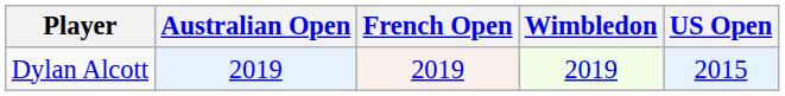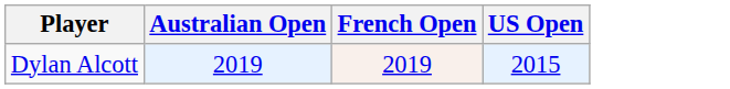 <table class="wikitable sortable" style="text-align:center">
 <tr>
 <th>Player</th>
 <th><a href='#'>Australian Open</a></th>
 <th><a href='#'>French Open</a></th>
-<th><a href='#'>Wimbledon</a></th>
 <th><a href='#'>US Open</a></th>
 </tr>
 <tr>
 <td style="text-align:left;"> <a href='#'>Dylan Alcott</a></td>
 <td style="background: #e6f2ff;"><a href='#'>2019</a></td>
 <td style="background: #f9f0eb;"><a href='#'>2019</a></td>
-<td style="background: #f2ffe6;"><a href='#'>2019</a></td>
 <td style="background: #e6f2ff;"><a href='#'>2015</a></td>
 </tr>
 </table>
